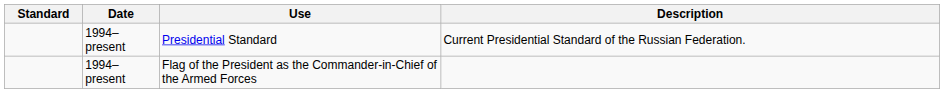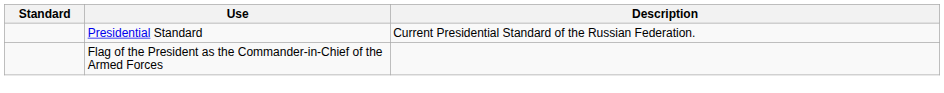 <table class="wikitable">
 <tr>
 <th width="100">Standard</th>
-<th width="100">Date</th>
 <th width="400">Use</th>
 <th width="725">Description</th>
 </tr>
 <tr>
 <td></td>
-<td>1994–present</td>
 <td><a href='#'>Presidential</a> Standard</td>
 <td>Current Presidential Standard of the Russian Federation.</td>
 </tr>
 <tr>
 <td></td>
-<td>1994–present</td>
 <td>Flag of the President as the Commander-in-Chief of the Armed Forces</td>
 <td></td>
 </tr>
 </table>
